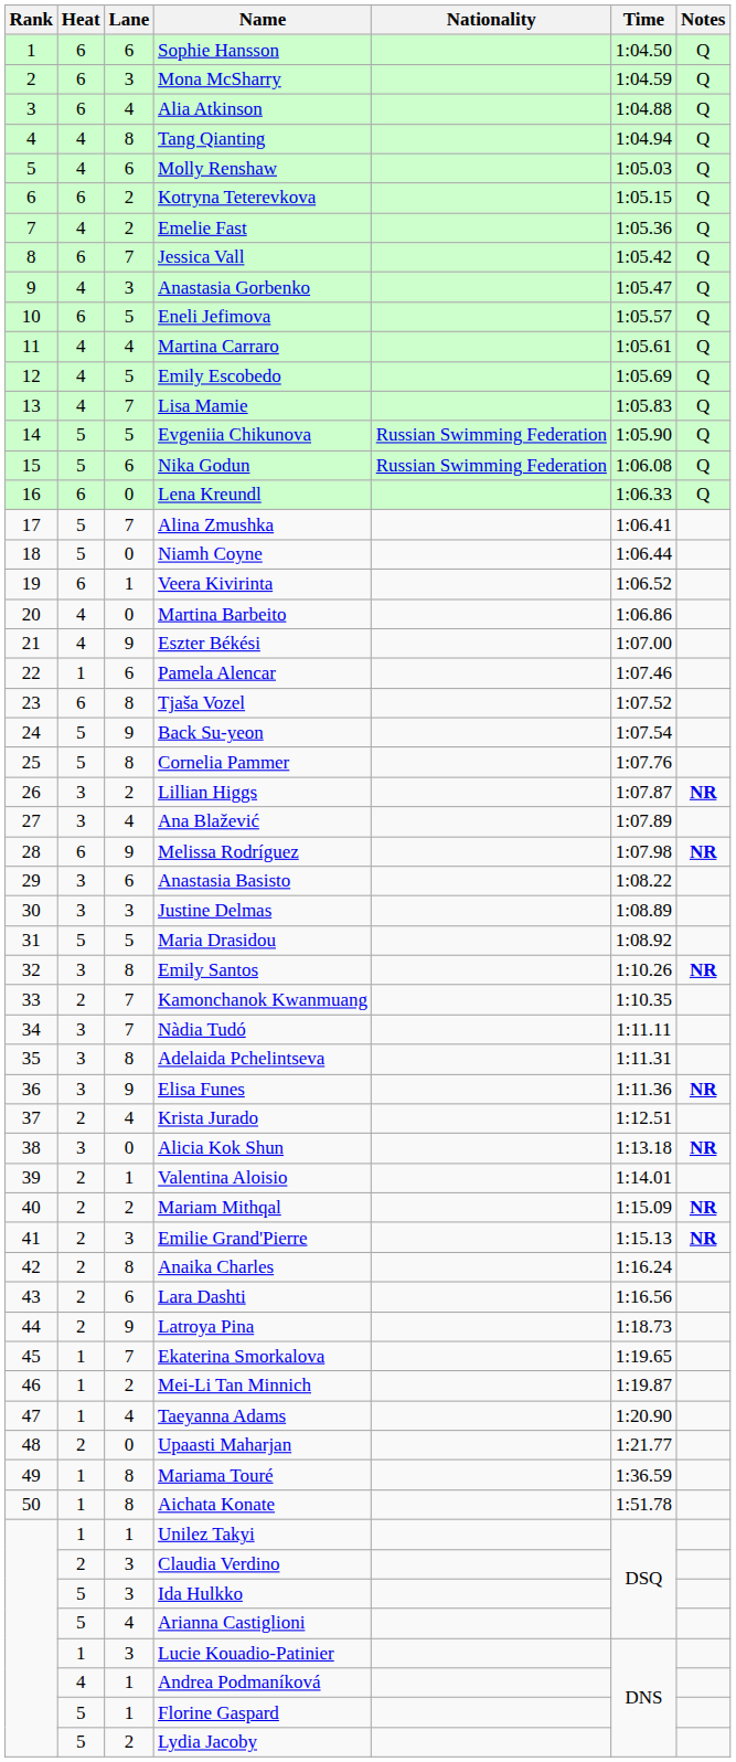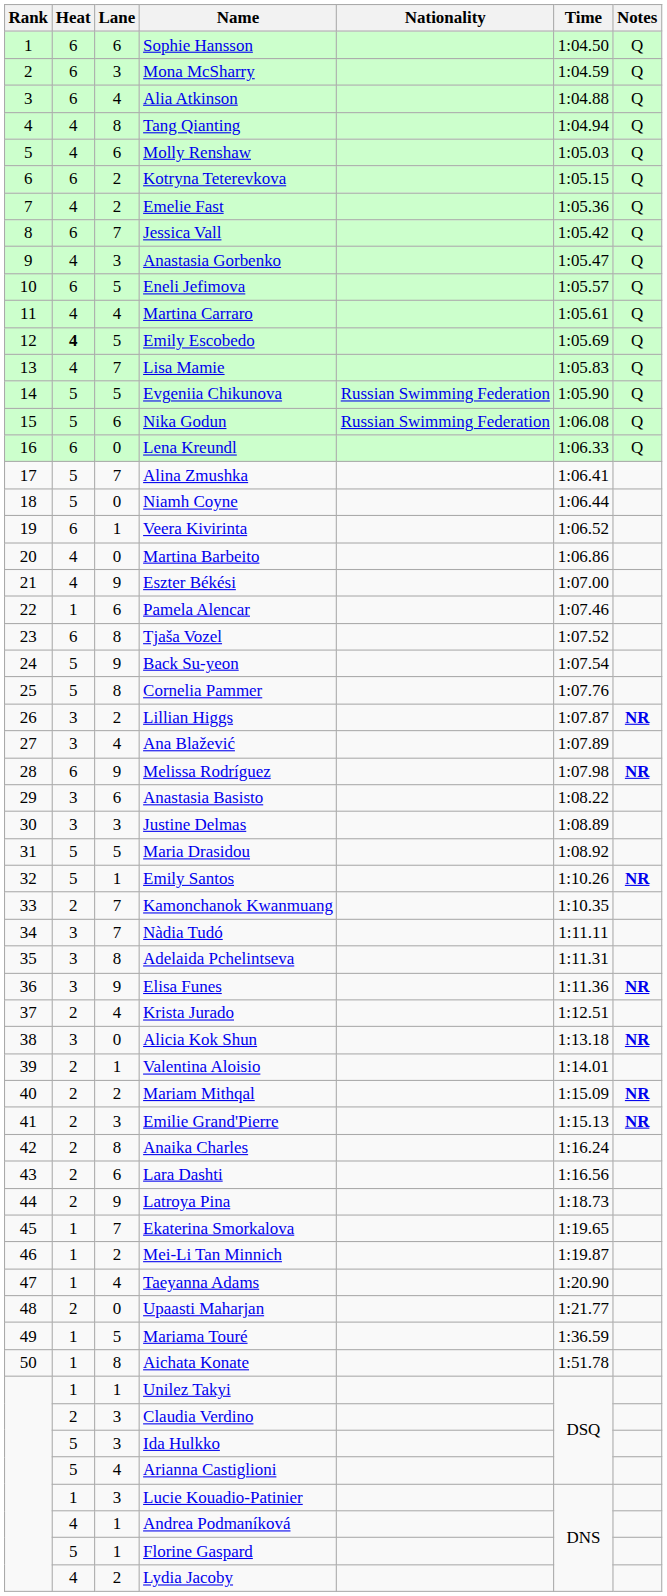 <table class="wikitable sortable" style="text-align:center">
 <tr>
 <th>Rank</th>
 <th>Heat</th>
 <th>Lane</th>
 <th>Name</th>
 <th>Nationality</th>
 <th>Time</th>
 <th>Notes</th>
 </tr>
 <tr bgcolor=ccffcc>
 <td>1</td>
 <td>6</td>
 <td>6</td>
 <td align=left><a href='#'>Sophie Hansson</a></td>
 <td align=left></td>
 <td>1:04.50</td>
 <td>Q</td>
 </tr>
 <tr bgcolor=ccffcc>
 <td>2</td>
 <td>6</td>
 <td>3</td>
 <td align=left><a href='#'>Mona McSharry</a></td>
 <td align=left></td>
 <td>1:04.59</td>
 <td>Q</td>
 </tr>
 <tr bgcolor=ccffcc>
 <td>3</td>
 <td>6</td>
 <td>4</td>
 <td align=left><a href='#'>Alia Atkinson</a></td>
 <td align=left></td>
 <td>1:04.88</td>
 <td>Q</td>
 </tr>
 <tr bgcolor=ccffcc>
 <td>4</td>
 <td>4</td>
 <td>8</td>
 <td align=left><a href='#'>Tang Qianting</a></td>
 <td align=left></td>
 <td>1:04.94</td>
 <td>Q</td>
 </tr>
 <tr bgcolor=ccffcc>
 <td>5</td>
 <td>4</td>
 <td>6</td>
 <td align=left><a href='#'>Molly Renshaw</a></td>
 <td align=left></td>
 <td>1:05.03</td>
 <td>Q</td>
 </tr>
 <tr bgcolor=ccffcc>
 <td>6</td>
 <td>6</td>
 <td>2</td>
 <td align=left><a href='#'>Kotryna Teterevkova</a></td>
 <td align=left></td>
 <td>1:05.15</td>
 <td>Q</td>
 </tr>
 <tr bgcolor=ccffcc>
 <td>7</td>
 <td>4</td>
 <td>2</td>
 <td align=left><a href='#'>Emelie Fast</a></td>
 <td align=left></td>
 <td>1:05.36</td>
 <td>Q</td>
 </tr>
 <tr bgcolor=ccffcc>
 <td>8</td>
 <td>6</td>
 <td>7</td>
 <td align=left><a href='#'>Jessica Vall</a></td>
 <td align=left></td>
 <td>1:05.42</td>
 <td>Q</td>
 </tr>
 <tr bgcolor=ccffcc>
 <td>9</td>
 <td>4</td>
 <td>3</td>
 <td align=left><a href='#'>Anastasia Gorbenko</a></td>
 <td align=left></td>
 <td>1:05.47</td>
 <td>Q</td>
 </tr>
 <tr bgcolor=ccffcc>
 <td>10</td>
 <td>6</td>
 <td>5</td>
 <td align=left><a href='#'>Eneli Jefimova</a></td>
 <td align=left></td>
 <td>1:05.57</td>
 <td>Q</td>
 </tr>
 <tr bgcolor=ccffcc>
 <td>11</td>
 <td>4</td>
 <td>4</td>
 <td align=left><a href='#'>Martina Carraro</a></td>
 <td align=left></td>
 <td>1:05.61</td>
 <td>Q</td>
 </tr>
 <tr bgcolor=ccffcc>
 <td>12</td>
-<td>4</td>
+<td><strong>4</strong></td>
 <td>5</td>
 <td align=left><a href='#'>Emily Escobedo</a></td>
 <td align=left></td>
 <td>1:05.69</td>
 <td>Q</td>
 </tr>
 <tr bgcolor=ccffcc>
 <td>13</td>
 <td>4</td>
 <td>7</td>
 <td align=left><a href='#'>Lisa Mamie</a></td>
 <td align=left></td>
 <td>1:05.83</td>
 <td>Q</td>
 </tr>
 <tr bgcolor=ccffcc>
 <td>14</td>
 <td>5</td>
 <td>5</td>
 <td align=left><a href='#'>Evgeniia Chikunova</a></td>
 <td align=left><a href='#'>Russian Swimming Federation</a></td>
 <td>1:05.90</td>
 <td>Q</td>
 </tr>
 <tr bgcolor=ccffcc>
 <td>15</td>
 <td>5</td>
 <td>6</td>
 <td align=left><a href='#'>Nika Godun</a></td>
 <td align=left><a href='#'>Russian Swimming Federation</a></td>
 <td>1:06.08</td>
 <td>Q</td>
 </tr>
 <tr bgcolor=ccffcc>
 <td>16</td>
 <td>6</td>
 <td>0</td>
 <td align=left><a href='#'>Lena Kreundl</a></td>
 <td align=left></td>
 <td>1:06.33</td>
 <td>Q</td>
 </tr>
 <tr>
 <td>17</td>
 <td>5</td>
 <td>7</td>
 <td align=left><a href='#'>Alina Zmushka</a></td>
 <td align=left></td>
 <td>1:06.41</td>
 <td></td>
 </tr>
 <tr>
 <td>18</td>
 <td>5</td>
 <td>0</td>
 <td align=left><a href='#'>Niamh Coyne</a></td>
 <td align=left></td>
 <td>1:06.44</td>
 <td></td>
 </tr>
 <tr>
 <td>19</td>
 <td>6</td>
 <td>1</td>
 <td align=left><a href='#'>Veera Kivirinta</a></td>
 <td align=left></td>
 <td>1:06.52</td>
 <td></td>
 </tr>
 <tr>
 <td>20</td>
 <td>4</td>
 <td>0</td>
 <td align=left><a href='#'>Martina Barbeito</a></td>
 <td align=left></td>
 <td>1:06.86</td>
 <td></td>
 </tr>
 <tr>
 <td>21</td>
 <td>4</td>
 <td>9</td>
 <td align=left><a href='#'>Eszter Békési</a></td>
 <td align=left></td>
 <td>1:07.00</td>
 <td></td>
 </tr>
 <tr>
 <td>22</td>
 <td>1</td>
 <td>6</td>
 <td align=left><a href='#'>Pamela Alencar</a></td>
 <td align=left></td>
 <td>1:07.46</td>
 <td></td>
 </tr>
 <tr>
 <td>23</td>
 <td>6</td>
 <td>8</td>
 <td align=left><a href='#'>Tjaša Vozel</a></td>
 <td align=left></td>
 <td>1:07.52</td>
 <td></td>
 </tr>
 <tr>
 <td>24</td>
 <td>5</td>
 <td>9</td>
 <td align=left><a href='#'>Back Su-yeon</a></td>
 <td align=left></td>
 <td>1:07.54</td>
 <td></td>
 </tr>
 <tr>
 <td>25</td>
 <td>5</td>
 <td>8</td>
 <td align=left><a href='#'>Cornelia Pammer</a></td>
 <td align=left></td>
 <td>1:07.76</td>
 <td></td>
 </tr>
 <tr>
 <td>26</td>
 <td>3</td>
 <td>2</td>
 <td align=left><a href='#'>Lillian Higgs</a></td>
 <td align=left></td>
 <td>1:07.87</td>
 <td><strong><a href='#'>NR</a></strong></td>
 </tr>
 <tr>
 <td>27</td>
 <td>3</td>
 <td>4</td>
 <td align=left><a href='#'>Ana Blažević</a></td>
 <td align=left></td>
 <td>1:07.89</td>
 <td></td>
 </tr>
 <tr>
 <td>28</td>
 <td>6</td>
 <td>9</td>
 <td align=left><a href='#'>Melissa Rodríguez</a></td>
 <td align=left></td>
 <td>1:07.98</td>
 <td><strong><a href='#'>NR</a></strong></td>
 </tr>
 <tr>
 <td>29</td>
 <td>3</td>
 <td>6</td>
 <td align=left><a href='#'>Anastasia Basisto</a></td>
 <td align=left></td>
 <td>1:08.22</td>
 <td></td>
 </tr>
 <tr>
 <td>30</td>
 <td>3</td>
 <td>3</td>
 <td align=left><a href='#'>Justine Delmas</a></td>
 <td align=left></td>
 <td>1:08.89</td>
 <td></td>
 </tr>
 <tr>
 <td>31</td>
 <td>5</td>
 <td>5</td>
 <td align=left><a href='#'>Maria Drasidou</a></td>
 <td align=left></td>
 <td>1:08.92</td>
 <td></td>
 </tr>
 <tr>
 <td>32</td>
-<td>3</td>
-<td>8</td>
+<td>5</td>
+<td>1</td>
 <td align=left><a href='#'>Emily Santos</a></td>
 <td align=left></td>
 <td>1:10.26</td>
 <td><strong><a href='#'>NR</a></strong></td>
 </tr>
 <tr>
 <td>33</td>
 <td>2</td>
 <td>7</td>
 <td align=left><a href='#'>Kamonchanok Kwanmuang</a></td>
 <td align=left></td>
 <td>1:10.35</td>
 <td></td>
 </tr>
 <tr>
 <td>34</td>
 <td>3</td>
 <td>7</td>
 <td align=left><a href='#'>Nàdia Tudó</a></td>
 <td align=left></td>
 <td>1:11.11</td>
 <td></td>
 </tr>
 <tr>
 <td>35</td>
 <td>3</td>
 <td>8</td>
 <td align=left><a href='#'>Adelaida Pchelintseva</a></td>
 <td align=left></td>
 <td>1:11.31</td>
 <td></td>
 </tr>
 <tr>
 <td>36</td>
 <td>3</td>
 <td>9</td>
 <td align=left><a href='#'>Elisa Funes</a></td>
 <td align=left></td>
 <td>1:11.36</td>
 <td><strong><a href='#'>NR</a></strong></td>
 </tr>
 <tr>
 <td>37</td>
 <td>2</td>
 <td>4</td>
 <td align=left><a href='#'>Krista Jurado</a></td>
 <td align=left></td>
 <td>1:12.51</td>
 <td></td>
 </tr>
 <tr>
 <td>38</td>
 <td>3</td>
 <td>0</td>
 <td align=left><a href='#'>Alicia Kok Shun</a></td>
 <td align=left></td>
 <td>1:13.18</td>
 <td><strong><a href='#'>NR</a></strong></td>
 </tr>
 <tr>
 <td>39</td>
 <td>2</td>
 <td>1</td>
 <td align=left><a href='#'>Valentina Aloisio</a></td>
 <td align=left></td>
 <td>1:14.01</td>
 <td></td>
 </tr>
 <tr>
 <td>40</td>
 <td>2</td>
 <td>2</td>
 <td align=left><a href='#'>Mariam Mithqal</a></td>
 <td align=left></td>
 <td>1:15.09</td>
 <td><strong><a href='#'>NR</a></strong></td>
 </tr>
 <tr>
 <td>41</td>
 <td>2</td>
 <td>3</td>
 <td align=left><a href='#'>Emilie Grand'Pierre</a></td>
 <td align=left></td>
 <td>1:15.13</td>
 <td><strong><a href='#'>NR</a></strong></td>
 </tr>
 <tr>
 <td>42</td>
 <td>2</td>
 <td>8</td>
 <td align=left><a href='#'>Anaika Charles</a></td>
 <td align=left></td>
 <td>1:16.24</td>
 <td></td>
 </tr>
 <tr>
 <td>43</td>
 <td>2</td>
 <td>6</td>
 <td align=left><a href='#'>Lara Dashti</a></td>
 <td align=left></td>
 <td>1:16.56</td>
 <td></td>
 </tr>
 <tr>
 <td>44</td>
 <td>2</td>
 <td>9</td>
 <td align=left><a href='#'>Latroya Pina</a></td>
 <td align=left></td>
 <td>1:18.73</td>
 <td></td>
 </tr>
 <tr>
 <td>45</td>
 <td>1</td>
 <td>7</td>
 <td align=left><a href='#'>Ekaterina Smorkalova</a></td>
 <td align=left></td>
 <td>1:19.65</td>
 <td></td>
 </tr>
 <tr>
 <td>46</td>
 <td>1</td>
 <td>2</td>
 <td align=left><a href='#'>Mei-Li Tan Minnich</a></td>
 <td align=left></td>
 <td>1:19.87</td>
 <td></td>
 </tr>
 <tr>
 <td>47</td>
 <td>1</td>
 <td>4</td>
 <td align=left><a href='#'>Taeyanna Adams</a></td>
 <td align=left></td>
 <td>1:20.90</td>
 <td></td>
 </tr>
 <tr>
 <td>48</td>
 <td>2</td>
 <td>0</td>
 <td align=left><a href='#'>Upaasti Maharjan</a></td>
 <td align=left></td>
 <td>1:21.77</td>
 <td></td>
 </tr>
 <tr>
 <td>49</td>
 <td>1</td>
-<td>8</td>
+<td>5</td>
 <td align=left><a href='#'>Mariama Touré</a></td>
 <td align=left></td>
 <td>1:36.59</td>
 <td></td>
 </tr>
 <tr>
 <td>50</td>
 <td>1</td>
 <td>8</td>
 <td align=left><a href='#'>Aichata Konate</a></td>
 <td align=left></td>
 <td>1:51.78</td>
 <td></td>
 </tr>
 <tr>
 <td rowspan=8></td>
 <td>1</td>
 <td>1</td>
 <td align=left><a href='#'>Unilez Takyi</a></td>
 <td align=left></td>
 <td rowspan=4>DSQ</td>
 <td></td>
 </tr>
 <tr>
 <td>2</td>
 <td>3</td>
 <td align=left><a href='#'>Claudia Verdino</a></td>
 <td align=left></td>
 <td></td>
 </tr>
 <tr>
 <td>5</td>
 <td>3</td>
 <td align=left><a href='#'>Ida Hulkko</a></td>
 <td align=left></td>
 <td></td>
 </tr>
 <tr>
 <td>5</td>
 <td>4</td>
 <td align=left><a href='#'>Arianna Castiglioni</a></td>
 <td align=left></td>
 <td></td>
 </tr>
 <tr>
 <td>1</td>
 <td>3</td>
 <td align=left><a href='#'>Lucie Kouadio-Patinier</a></td>
 <td align=left></td>
 <td rowspan=4>DNS</td>
 <td></td>
 </tr>
 <tr>
 <td>4</td>
 <td>1</td>
 <td align=left><a href='#'>Andrea Podmaníková</a></td>
 <td align=left></td>
 <td></td>
 </tr>
 <tr>
 <td>5</td>
 <td>1</td>
 <td align=left><a href='#'>Florine Gaspard</a></td>
 <td align=left></td>
 <td></td>
 </tr>
 <tr>
-<td>5</td>
+<td>4</td>
 <td>2</td>
 <td align=left><a href='#'>Lydia Jacoby</a></td>
 <td align=left></td>
 <td></td>
 </tr>
 </table>
